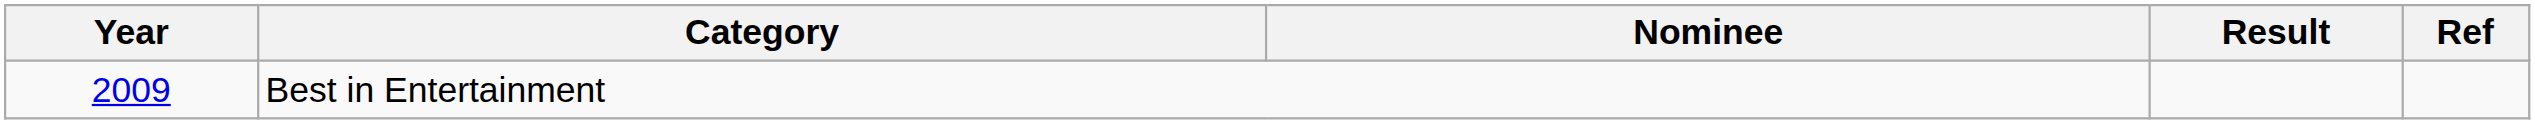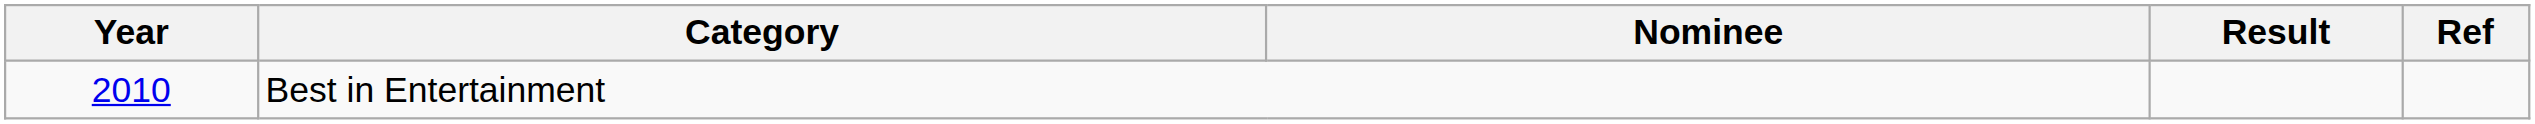 <table class="wikitable" width="90%">
 <tr>
 <th width="10%">Year</th>
 <th width="40%">Category</th>
 <th width="35%">Nominee</th>
 <th width="10%">Result</th>
 <th width="5%">Ref</th>
 </tr>
 <tr>
-<td align="center"><a href='#'>2009</a></td>
+<td align="center"><a href='#'>2010</a></td>
 <td colspan="2">Best in Entertainment</td>
 <td></td>
 <td align="center"></td>
 </tr>
 </table>
